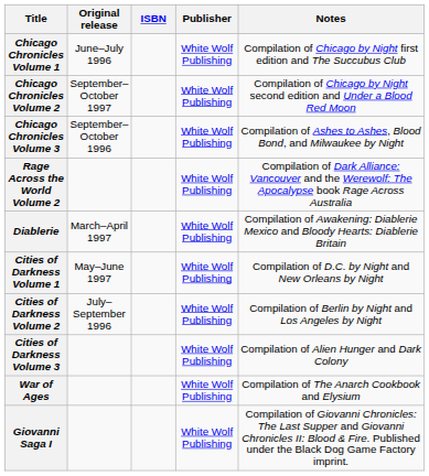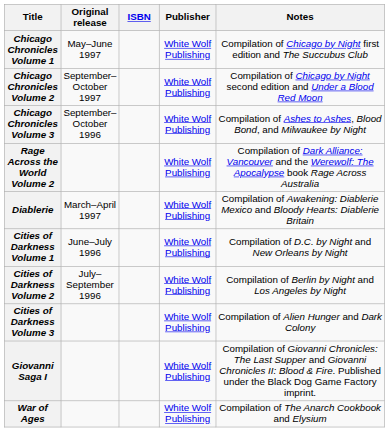 <table class="wikitable sortable plainrowheaders" style="width: 100%;">
 <tr>
 <th scope="col" style="width:15%;">Title</th>
 <th scope="col" style="width:12%;">Original release</th>
 <th scope="col" style="width:11%;"><a href='#'>ISBN</a></th>
 <th scope="col" style="width:15%;">Publisher</th>
 <th scope="col" style="width:47%;">Notes</th>
 </tr>
 <tr style="text-align: center;">
 <th scope="row" style="text-align:center;"><em>Chicago Chronicles Volume 1</em></th>
-<td>June–July 1996</td>
+<td>May–June 1997</td>
 <td></td>
 <td><a href='#'>White Wolf Publishing</a></td>
 <td>Compilation of <em><a href='#'>Chicago by Night</a></em> first edition and <em>The Succubus Club</em></td>
 </tr>
 <tr style="text-align: center;">
 <th scope="row" style="text-align:center;"><em>Chicago Chronicles Volume 2</em></th>
 <td>September–October 1997</td>
 <td></td>
 <td><a href='#'>White Wolf Publishing</a></td>
 <td>Compilation of <em><a href='#'>Chicago by Night</a></em> second edition and <em><a href='#'>Under a Blood Red Moon</a></em></td>
 </tr>
 <tr style="text-align: center;">
 <th scope="row" style="text-align:center;"><em>Chicago Chronicles Volume 3</em></th>
 <td>September–October 1996</td>
 <td></td>
 <td><a href='#'>White Wolf Publishing</a></td>
 <td>Compilation of <em><a href='#'>Ashes to Ashes</a></em>, <em>Blood Bond</em>, and <em>Milwaukee by Night</em></td>
 </tr>
 <tr style="text-align: center;">
 <th scope="row" style="text-align:center;"><em>Rage Across the World Volume 2</em></th>
 <td></td>
 <td></td>
 <td><a href='#'>White Wolf Publishing</a></td>
 <td>Compilation of <em><a href='#'>Dark Alliance: Vancouver</a></em> and the <em><a href='#'>Werewolf: The Apocalypse</a></em> book <em>Rage Across Australia</em></td>
 </tr>
 <tr style="text-align: center;">
 <th scope="row" style="text-align:center;"><em>Diablerie</em></th>
 <td>March–April 1997</td>
 <td></td>
 <td><a href='#'>White Wolf Publishing</a></td>
 <td>Compilation of <em>Awakening: Diablerie Mexico</em> and <em>Bloody Hearts: Diablerie Britain</em></td>
 </tr>
 <tr style="text-align: center;">
 <th scope="row" style="text-align:center;"><em>Cities of Darkness Volume 1</em></th>
-<td>May–June 1997</td>
+<td>June–July 1996</td>
 <td></td>
 <td><a href='#'>White Wolf Publishing</a></td>
 <td>Compilation of <em>D.C. by Night</em> and <em>New Orleans by Night</em></td>
 </tr>
 <tr style="text-align: center;">
 <th scope="row" style="text-align:center;"><em>Cities of Darkness Volume 2</em></th>
 <td>July–September 1996</td>
 <td></td>
 <td><a href='#'>White Wolf Publishing</a></td>
 <td>Compilation of <em>Berlin by Night</em> and <em>Los Angeles by Night</em></td>
 </tr>
 <tr style="text-align: center;">
 <th scope="row" style="text-align:center;"><em>Cities of Darkness Volume 3</em></th>
 <td></td>
 <td></td>
 <td><a href='#'>White Wolf Publishing</a></td>
 <td>Compilation of <em>Alien Hunger</em> and <em>Dark Colony</em></td>
 </tr>
 <tr style="text-align: center;">
+<th scope="row" style="text-align:center;"><em>Giovanni Saga I</em></th>
+<td></td>
+<td></td>
+<td><a href='#'>White Wolf Publishing</a></td>
+<td>Compilation of <em>Giovanni Chronicles: The Last Supper</em> and <em>Giovanni Chronicles II: Blood & Fire</em>. Published under the Black Dog Game Factory imprint.</td>
+</tr>
+<tr style="text-align: center;">
 <th scope="row" style="text-align:center;"><em>War of Ages</em></th>
 <td></td>
 <td></td>
 <td><a href='#'>White Wolf Publishing</a></td>
 <td>Compilation of <em>The Anarch Cookbook</em> and <em>Elysium</em></td>
 </tr>
-<tr style="text-align: center;">
-<th scope="row" style="text-align:center;"><em>Giovanni Saga I</em></th>
-<td></td>
-<td></td>
-<td><a href='#'>White Wolf Publishing</a></td>
-<td>Compilation of <em>Giovanni Chronicles: The Last Supper</em> and <em>Giovanni Chronicles II: Blood & Fire</em>. Published under the Black Dog Game Factory imprint.</td>
-</tr>
 </table>
